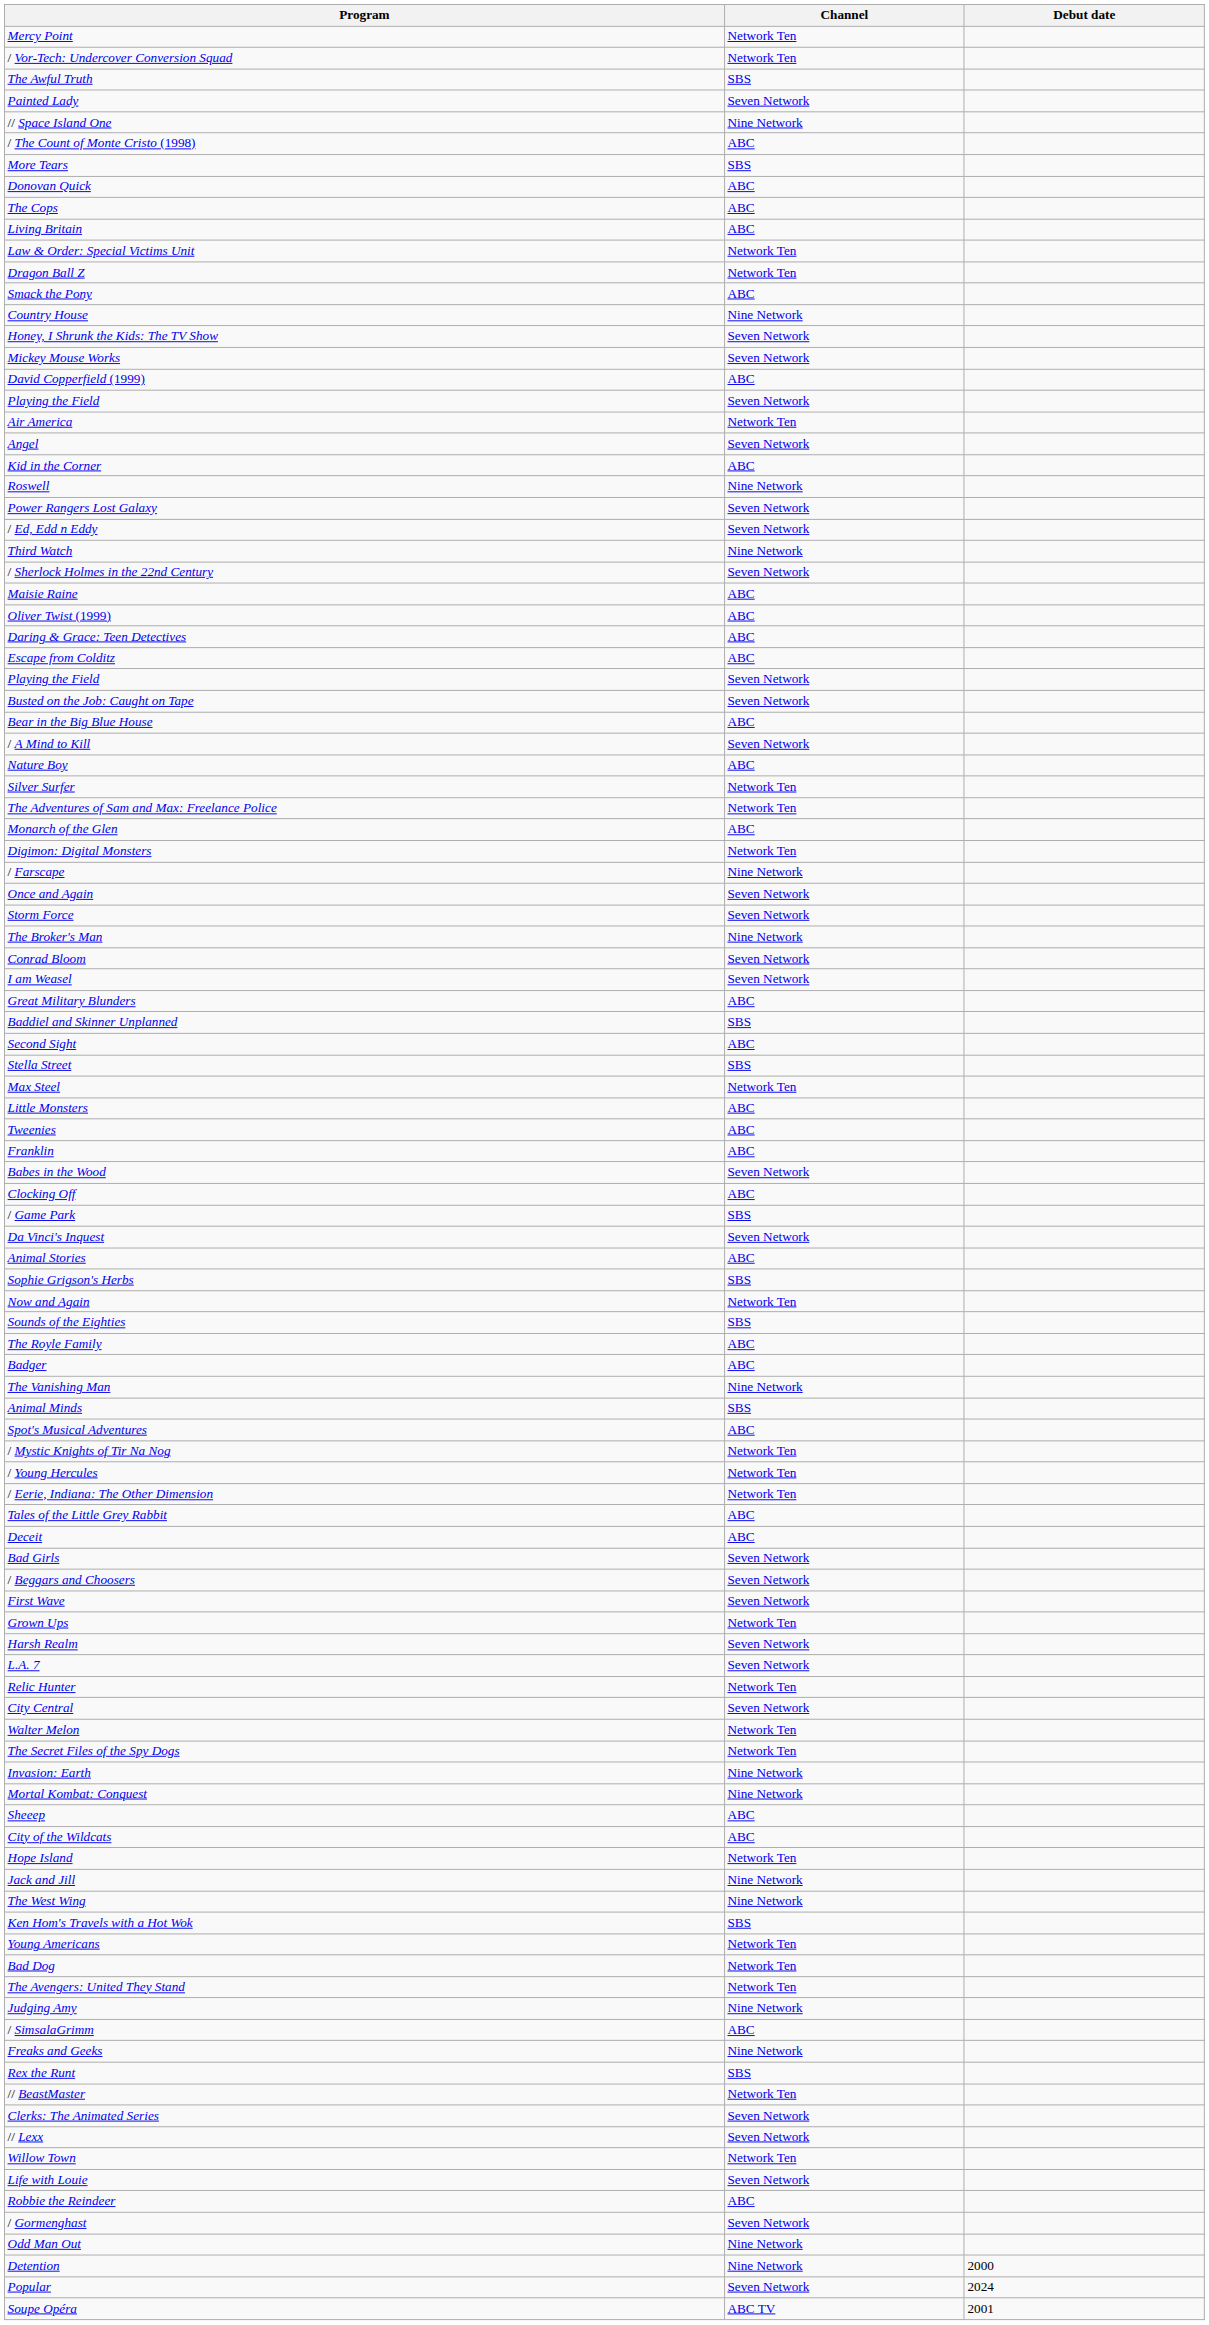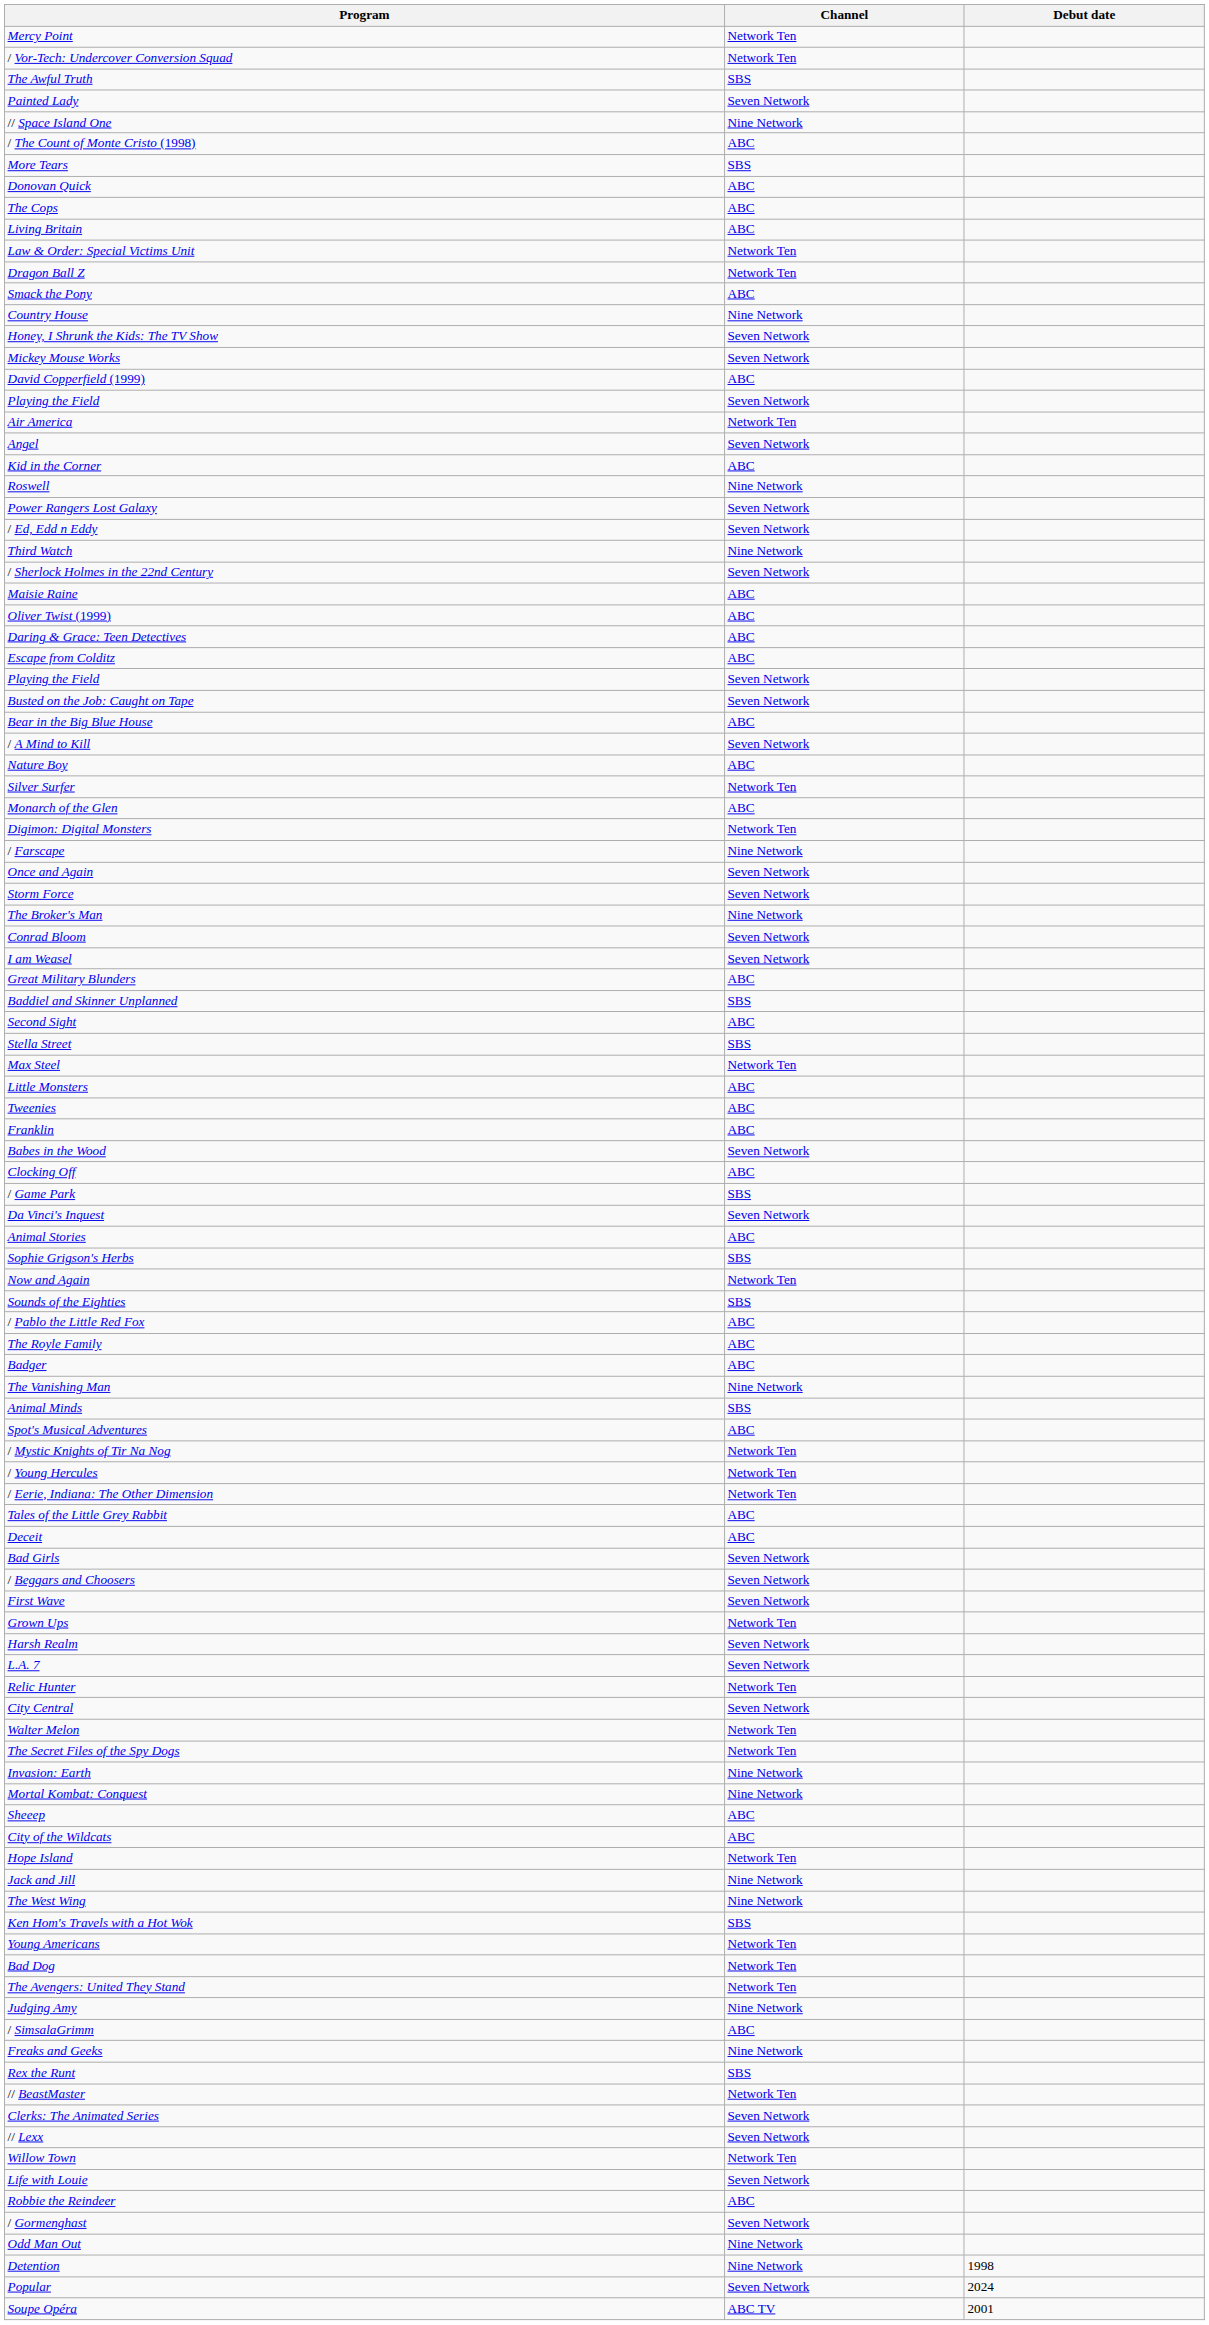 <table class="wikitable sortable" width="100%" style="font-size:87%;">
 <tr bgcolor="#efefef">
 <th width=60%>Program</th>
 <th width=20%>Channel</th>
 <th width=20%>Debut date</th>
 </tr>
 <tr>
 <td> <em><a href='#'>Mercy Point</a></em></td>
 <td><a href='#'>Network Ten</a></td>
 <td></td>
 </tr>
 <tr>
 <td>/ <em><a href='#'>Vor-Tech: Undercover Conversion Squad</a></em></td>
 <td><a href='#'>Network Ten</a></td>
 <td></td>
 </tr>
 <tr>
 <td> <em><a href='#'>The Awful Truth</a></em></td>
 <td><a href='#'>SBS</a></td>
 <td></td>
 </tr>
 <tr>
 <td> <em><a href='#'>Painted Lady</a></em></td>
 <td><a href='#'>Seven Network</a></td>
 <td></td>
 </tr>
 <tr>
 <td>// <em><a href='#'>Space Island One</a></em></td>
 <td><a href='#'>Nine Network</a></td>
 <td></td>
 </tr>
 <tr>
 <td>/ <a href='#'><em>The Count of Monte Cristo</em> (1998)</a></td>
 <td><a href='#'>ABC</a></td>
 <td></td>
 </tr>
 <tr>
 <td> <em><a href='#'>More Tears</a></em></td>
 <td><a href='#'>SBS</a></td>
 <td></td>
 </tr>
 <tr>
 <td> <em><a href='#'>Donovan Quick</a></em></td>
 <td><a href='#'>ABC</a></td>
 <td></td>
 </tr>
 <tr>
 <td> <em><a href='#'>The Cops</a></em></td>
 <td><a href='#'>ABC</a></td>
 <td></td>
 </tr>
 <tr>
 <td> <em><a href='#'>Living Britain</a></em></td>
 <td><a href='#'>ABC</a></td>
 <td></td>
 </tr>
 <tr>
 <td> <em><a href='#'>Law & Order: Special Victims Unit</a></em></td>
 <td><a href='#'>Network Ten</a></td>
 <td></td>
 </tr>
 <tr>
 <td> <em><a href='#'>Dragon Ball Z</a></em></td>
 <td><a href='#'>Network Ten</a></td>
 <td></td>
 </tr>
 <tr>
 <td> <em><a href='#'>Smack the Pony</a></em></td>
 <td><a href='#'>ABC</a></td>
 <td></td>
 </tr>
 <tr>
 <td> <em><a href='#'>Country House</a></em></td>
 <td><a href='#'>Nine Network</a></td>
 <td></td>
 </tr>
 <tr>
 <td> <em><a href='#'>Honey, I Shrunk the Kids: The TV Show</a></em></td>
 <td><a href='#'>Seven Network</a></td>
 <td></td>
 </tr>
 <tr>
 <td> <em><a href='#'>Mickey Mouse Works</a></em></td>
 <td><a href='#'>Seven Network</a></td>
 <td></td>
 </tr>
 <tr>
 <td> <a href='#'><em>David Copperfield</em> (1999)</a></td>
 <td><a href='#'>ABC</a></td>
 <td></td>
 </tr>
 <tr>
 <td> <em><a href='#'>Playing the Field</a></em></td>
 <td><a href='#'>Seven Network</a></td>
 <td></td>
 </tr>
 <tr>
 <td> <em><a href='#'>Air America</a></em></td>
 <td><a href='#'>Network Ten</a></td>
 <td></td>
 </tr>
 <tr>
 <td> <em><a href='#'>Angel</a></em></td>
 <td><a href='#'>Seven Network</a></td>
 <td></td>
 </tr>
 <tr>
 <td> <em><a href='#'>Kid in the Corner</a></em></td>
 <td><a href='#'>ABC</a></td>
 <td></td>
 </tr>
 <tr>
 <td> <em><a href='#'>Roswell</a></em></td>
 <td><a href='#'>Nine Network</a></td>
 <td></td>
 </tr>
 <tr>
 <td> <em><a href='#'>Power Rangers Lost Galaxy</a></em></td>
 <td><a href='#'>Seven Network</a></td>
 <td></td>
 </tr>
 <tr>
 <td>/ <em><a href='#'>Ed, Edd n Eddy</a></em></td>
 <td><a href='#'>Seven Network</a></td>
 <td></td>
 </tr>
 <tr>
 <td> <em><a href='#'>Third Watch</a></em></td>
 <td><a href='#'>Nine Network</a></td>
 <td></td>
 </tr>
 <tr>
 <td>/ <em><a href='#'>Sherlock Holmes in the 22nd Century</a></em></td>
 <td><a href='#'>Seven Network</a></td>
 <td></td>
 </tr>
 <tr>
 <td> <em><a href='#'>Maisie Raine</a></em></td>
 <td><a href='#'>ABC</a></td>
 <td></td>
 </tr>
 <tr>
 <td> <a href='#'><em>Oliver Twist</em> (1999)</a></td>
 <td><a href='#'>ABC</a></td>
 <td></td>
 </tr>
 <tr>
 <td> <em><a href='#'>Daring & Grace: Teen Detectives</a></em></td>
 <td><a href='#'>ABC</a></td>
 <td></td>
 </tr>
 <tr>
 <td> <em><a href='#'>Escape from Colditz</a></em></td>
 <td><a href='#'>ABC</a></td>
 <td></td>
 </tr>
 <tr>
 <td> <em><a href='#'>Playing the Field</a></em></td>
 <td><a href='#'>Seven Network</a></td>
 <td></td>
 </tr>
 <tr>
 <td> <em><a href='#'>Busted on the Job: Caught on Tape</a></em></td>
 <td><a href='#'>Seven Network</a></td>
 <td></td>
 </tr>
 <tr>
 <td> <em><a href='#'>Bear in the Big Blue House</a></em></td>
 <td><a href='#'>ABC</a></td>
 <td></td>
 </tr>
 <tr>
 <td>/ <em><a href='#'>A Mind to Kill</a></em></td>
 <td><a href='#'>Seven Network</a></td>
 <td></td>
 </tr>
 <tr>
 <td> <em><a href='#'>Nature Boy</a></em></td>
 <td><a href='#'>ABC</a></td>
 <td></td>
 </tr>
 <tr>
 <td> <em><a href='#'>Silver Surfer</a></em></td>
 <td><a href='#'>Network Ten</a></td>
 <td></td>
 </tr>
 <tr>
-<td> <em><a href='#'>The Adventures of Sam and Max: Freelance Police</a></em></td>
-<td><a href='#'>Network Ten</a></td>
-<td></td>
-</tr>
-<tr>
 <td> <em><a href='#'>Monarch of the Glen</a></em></td>
 <td><a href='#'>ABC</a></td>
 <td></td>
 </tr>
 <tr>
 <td> <em><a href='#'>Digimon: Digital Monsters</a></em></td>
 <td><a href='#'>Network Ten</a></td>
 <td></td>
 </tr>
 <tr>
 <td>/ <em><a href='#'>Farscape</a></em></td>
 <td><a href='#'>Nine Network</a></td>
 <td></td>
 </tr>
 <tr>
 <td> <em><a href='#'>Once and Again</a></em></td>
 <td><a href='#'>Seven Network</a></td>
 <td></td>
 </tr>
 <tr>
 <td> <em><a href='#'>Storm Force</a></em></td>
 <td><a href='#'>Seven Network</a></td>
 <td></td>
 </tr>
 <tr>
 <td> <em><a href='#'>The Broker's Man</a></em></td>
 <td><a href='#'>Nine Network</a></td>
 <td></td>
 </tr>
 <tr>
 <td> <em><a href='#'>Conrad Bloom</a></em></td>
 <td><a href='#'>Seven Network</a></td>
 <td></td>
 </tr>
 <tr>
 <td> <em><a href='#'>I am Weasel</a></em></td>
 <td><a href='#'>Seven Network</a></td>
 <td></td>
 </tr>
 <tr>
 <td> <em><a href='#'>Great Military Blunders</a></em></td>
 <td><a href='#'>ABC</a></td>
 <td></td>
 </tr>
 <tr>
 <td> <em><a href='#'>Baddiel and Skinner Unplanned</a></em></td>
 <td><a href='#'>SBS</a></td>
 <td></td>
 </tr>
 <tr>
 <td> <em><a href='#'>Second Sight</a></em></td>
 <td><a href='#'>ABC</a></td>
 <td></td>
 </tr>
 <tr>
 <td> <em><a href='#'>Stella Street</a></em></td>
 <td><a href='#'>SBS</a></td>
 <td></td>
 </tr>
 <tr>
 <td> <em><a href='#'>Max Steel</a></em></td>
 <td><a href='#'>Network Ten</a></td>
 <td></td>
 </tr>
 <tr>
 <td> <em><a href='#'>Little Monsters</a></em></td>
 <td><a href='#'>ABC</a></td>
 <td></td>
 </tr>
 <tr>
 <td> <em><a href='#'>Tweenies</a></em></td>
 <td><a href='#'>ABC</a></td>
 <td></td>
 </tr>
 <tr>
 <td> <em><a href='#'>Franklin</a></em></td>
 <td><a href='#'>ABC</a></td>
 <td></td>
 </tr>
 <tr>
 <td> <em><a href='#'>Babes in the Wood</a></em></td>
 <td><a href='#'>Seven Network</a></td>
 <td></td>
 </tr>
 <tr>
 <td> <em><a href='#'>Clocking Off</a></em></td>
 <td><a href='#'>ABC</a></td>
 <td></td>
 </tr>
 <tr>
 <td>/ <em><a href='#'>Game Park</a></em></td>
 <td><a href='#'>SBS</a></td>
 <td></td>
 </tr>
 <tr>
 <td> <em><a href='#'>Da Vinci's Inquest</a></em></td>
 <td><a href='#'>Seven Network</a></td>
 <td></td>
 </tr>
 <tr>
 <td> <em><a href='#'>Animal Stories</a></em></td>
 <td><a href='#'>ABC</a></td>
 <td></td>
 </tr>
 <tr>
 <td> <em><a href='#'>Sophie Grigson's Herbs</a></em></td>
 <td><a href='#'>SBS</a></td>
 <td></td>
 </tr>
 <tr>
 <td> <em><a href='#'>Now and Again</a></em></td>
 <td><a href='#'>Network Ten</a></td>
 <td></td>
 </tr>
 <tr>
 <td> <em><a href='#'>Sounds of the Eighties</a></em></td>
 <td><a href='#'>SBS</a></td>
+<td></td>
+</tr>
+<tr>
+<td>/ <em><a href='#'>Pablo the Little Red Fox</a></em></td>
+<td><a href='#'>ABC</a></td>
 <td></td>
 </tr>
 <tr>
 <td> <em><a href='#'>The Royle Family</a></em></td>
 <td><a href='#'>ABC</a></td>
 <td></td>
 </tr>
 <tr>
 <td> <em><a href='#'>Badger</a></em></td>
 <td><a href='#'>ABC</a></td>
 <td></td>
 </tr>
 <tr>
 <td> <em><a href='#'>The Vanishing Man</a></em></td>
 <td><a href='#'>Nine Network</a></td>
 <td></td>
 </tr>
 <tr>
 <td> <em><a href='#'>Animal Minds</a></em></td>
 <td><a href='#'>SBS</a></td>
 <td></td>
 </tr>
 <tr>
 <td> <em><a href='#'>Spot's Musical Adventures</a></em></td>
 <td><a href='#'>ABC</a></td>
 <td></td>
 </tr>
 <tr>
 <td>/ <em><a href='#'>Mystic Knights of Tir Na Nog</a></em></td>
 <td><a href='#'>Network Ten</a></td>
 <td></td>
 </tr>
 <tr>
 <td>/ <em><a href='#'>Young Hercules</a></em></td>
 <td><a href='#'>Network Ten</a></td>
 <td></td>
 </tr>
 <tr>
 <td>/ <em><a href='#'>Eerie, Indiana: The Other Dimension</a></em></td>
 <td><a href='#'>Network Ten</a></td>
 <td></td>
 </tr>
 <tr>
 <td> <em><a href='#'>Tales of the Little Grey Rabbit</a></em></td>
 <td><a href='#'>ABC</a></td>
 <td></td>
 </tr>
 <tr>
 <td> <em><a href='#'>Deceit</a></em></td>
 <td><a href='#'>ABC</a></td>
 <td></td>
 </tr>
 <tr>
 <td> <em><a href='#'>Bad Girls</a></em></td>
 <td><a href='#'>Seven Network</a></td>
 <td></td>
 </tr>
 <tr>
 <td>/ <em><a href='#'>Beggars and Choosers</a></em></td>
 <td><a href='#'>Seven Network</a></td>
 <td></td>
 </tr>
 <tr>
 <td> <em><a href='#'>First Wave</a></em></td>
 <td><a href='#'>Seven Network</a></td>
 <td></td>
 </tr>
 <tr>
 <td> <em><a href='#'>Grown Ups</a></em></td>
 <td><a href='#'>Network Ten</a></td>
 <td></td>
 </tr>
 <tr>
 <td> <em><a href='#'>Harsh Realm</a></em></td>
 <td><a href='#'>Seven Network</a></td>
 <td></td>
 </tr>
 <tr>
 <td> <em><a href='#'>L.A. 7</a></em></td>
 <td><a href='#'>Seven Network</a></td>
 <td></td>
 </tr>
 <tr>
 <td> <em><a href='#'>Relic Hunter</a></em></td>
 <td><a href='#'>Network Ten</a></td>
 <td></td>
 </tr>
 <tr>
 <td> <em><a href='#'>City Central</a></em></td>
 <td><a href='#'>Seven Network</a></td>
 <td></td>
 </tr>
 <tr>
 <td> <em><a href='#'>Walter Melon</a></em></td>
 <td><a href='#'>Network Ten</a></td>
 <td></td>
 </tr>
 <tr>
 <td> <em><a href='#'>The Secret Files of the Spy Dogs</a></em></td>
 <td><a href='#'>Network Ten</a></td>
 <td></td>
 </tr>
 <tr>
 <td> <em><a href='#'>Invasion: Earth</a></em></td>
 <td><a href='#'>Nine Network</a></td>
 <td></td>
 </tr>
 <tr>
 <td> <em><a href='#'>Mortal Kombat: Conquest</a></em></td>
 <td><a href='#'>Nine Network</a></td>
 <td></td>
 </tr>
 <tr>
 <td> <em><a href='#'>Sheeep</a></em></td>
 <td><a href='#'>ABC</a></td>
 <td></td>
 </tr>
 <tr>
 <td> <em><a href='#'>City of the Wildcats</a></em></td>
 <td><a href='#'>ABC</a></td>
 <td></td>
 </tr>
 <tr>
 <td> <em><a href='#'>Hope Island</a></em></td>
 <td><a href='#'>Network Ten</a></td>
 <td></td>
 </tr>
 <tr>
 <td> <em><a href='#'>Jack and Jill</a></em></td>
 <td><a href='#'>Nine Network</a></td>
 <td></td>
 </tr>
 <tr>
 <td> <em><a href='#'>The West Wing</a></em></td>
 <td><a href='#'>Nine Network</a></td>
 <td></td>
 </tr>
 <tr>
 <td> <em><a href='#'>Ken Hom's Travels with a Hot Wok</a></em></td>
 <td><a href='#'>SBS</a></td>
 <td></td>
 </tr>
 <tr>
 <td> <em><a href='#'>Young Americans</a></em></td>
 <td><a href='#'>Network Ten</a></td>
 <td></td>
 </tr>
 <tr>
 <td> <em><a href='#'>Bad Dog</a></em></td>
 <td><a href='#'>Network Ten</a></td>
 <td></td>
 </tr>
 <tr>
 <td> <em><a href='#'>The Avengers: United They Stand</a></em></td>
 <td><a href='#'>Network Ten</a></td>
 <td></td>
 </tr>
 <tr>
 <td> <em><a href='#'>Judging Amy</a></em></td>
 <td><a href='#'>Nine Network</a></td>
 <td></td>
 </tr>
 <tr>
 <td>/ <em><a href='#'>SimsalaGrimm</a></em></td>
 <td><a href='#'>ABC</a></td>
 <td></td>
 </tr>
 <tr>
 <td> <em><a href='#'>Freaks and Geeks</a></em></td>
 <td><a href='#'>Nine Network</a></td>
 <td></td>
 </tr>
 <tr>
 <td> <em><a href='#'>Rex the Runt</a></em></td>
 <td><a href='#'>SBS</a></td>
 <td></td>
 </tr>
 <tr>
 <td>// <em><a href='#'>BeastMaster</a></em></td>
 <td><a href='#'>Network Ten</a></td>
 <td></td>
 </tr>
 <tr>
 <td> <em><a href='#'>Clerks: The Animated Series</a></em></td>
 <td><a href='#'>Seven Network</a></td>
 <td></td>
 </tr>
 <tr>
 <td>// <em><a href='#'>Lexx</a></em></td>
 <td><a href='#'>Seven Network</a></td>
 <td></td>
 </tr>
 <tr>
 <td> <em><a href='#'>Willow Town</a></em></td>
 <td><a href='#'>Network Ten</a></td>
 <td></td>
 </tr>
 <tr>
 <td> <em><a href='#'>Life with Louie</a></em></td>
 <td><a href='#'>Seven Network</a></td>
 <td></td>
 </tr>
 <tr>
 <td> <em><a href='#'>Robbie the Reindeer</a></em></td>
 <td><a href='#'>ABC</a></td>
 <td></td>
 </tr>
 <tr>
 <td>/ <em><a href='#'>Gormenghast</a></em></td>
 <td><a href='#'>Seven Network</a></td>
 <td></td>
 </tr>
 <tr>
 <td> <em><a href='#'>Odd Man Out</a></em></td>
 <td><a href='#'>Nine Network</a></td>
 <td></td>
 </tr>
 <tr>
 <td> <em><a href='#'>Detention</a></em></td>
 <td><a href='#'>Nine Network</a></td>
-<td>2000</td>
+<td>1998</td>
 </tr>
 <tr>
 <td> <em><a href='#'>Popular</a></em></td>
 <td><a href='#'>Seven Network</a></td>
 <td>2024</td>
 </tr>
 <tr>
 <td> <em><a href='#'>Soupe Opéra</a></em></td>
 <td><a href='#'>ABC TV</a></td>
 <td>2001</td>
 </tr>
 </table>
